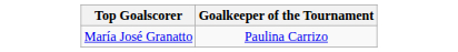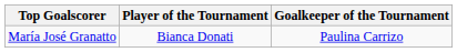 <table class=wikitable style="margin:auto; text-align:center">
 <tr>
 <th>Top Goalscorer</th>
+<th>Player of the Tournament</th>
 <th>Goalkeeper of the Tournament</th>
 </tr>
 <tr>
 <td> <a href='#'>María José Granatto</a></td>
+<td> <a href='#'>Bianca Donati</a></td>
 <td> <a href='#'>Paulina Carrizo</a></td>
 </tr>
 </table>
